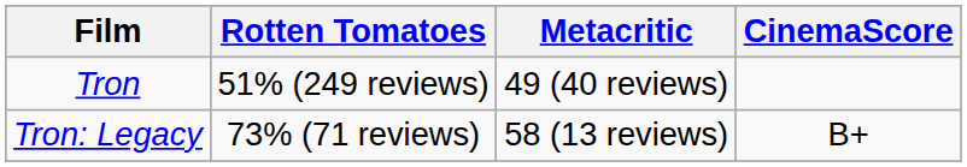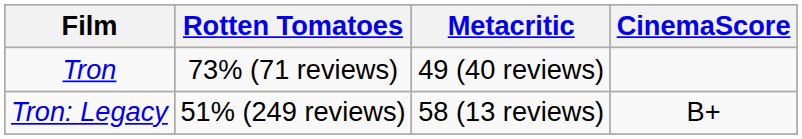 <table class="wikitable sortable plainrowheaders" style="text-align:center;">
 <tr>
 <th>Film</th>
 <th><a href='#'>Rotten Tomatoes</a></th>
 <th><a href='#'>Metacritic</a></th>
 <th><a href='#'>CinemaScore</a></th>
 </tr>
 <tr>
 <td><em><a href='#'>Tron</a></em></td>
-<td>51% (249 reviews)</td>
+<td>73% (71 reviews)</td>
 <td>49 (40 reviews)</td>
 <td></td>
 </tr>
 <tr>
 <td><em><a href='#'>Tron: Legacy</a></em></td>
-<td>73% (71 reviews)</td>
+<td>51% (249 reviews)</td>
 <td>58 (13 reviews)</td>
 <td>B+</td>
 </tr>
 </table>
